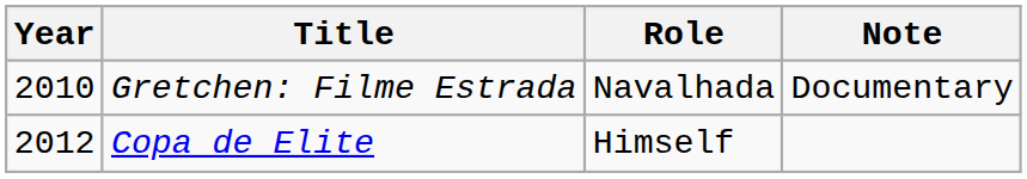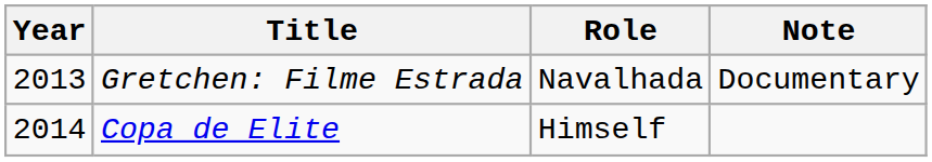 <table class="wikitable">
 <tr>
 <th>Year</th>
 <th>Title</th>
 <th>Role</th>
 <th>Note</th>
 </tr>
 <tr>
-<td>2010</td>
+<td>2013</td>
 <td><em>Gretchen: Filme Estrada</em></td>
 <td>Navalhada</td>
 <td>Documentary</td>
 </tr>
 <tr>
-<td>2012</td>
+<td>2014</td>
 <td><em><a href='#'>Copa de Elite</a></em></td>
 <td>Himself</td>
 <td></td>
 </tr>
 </table>
